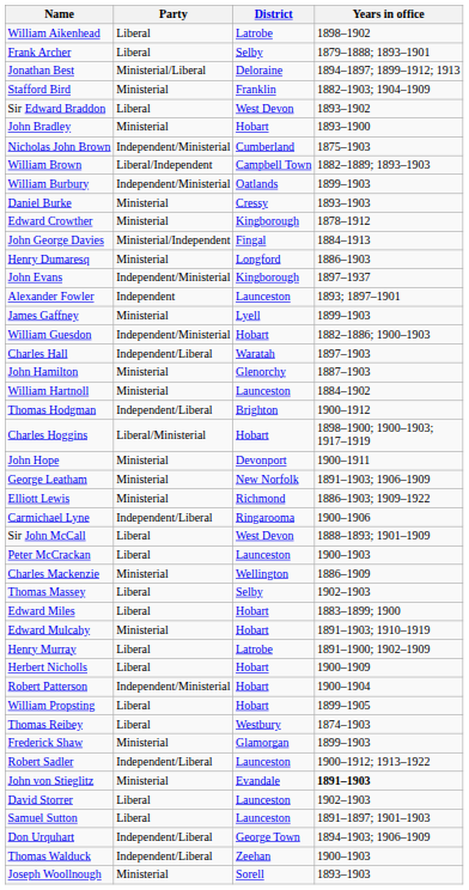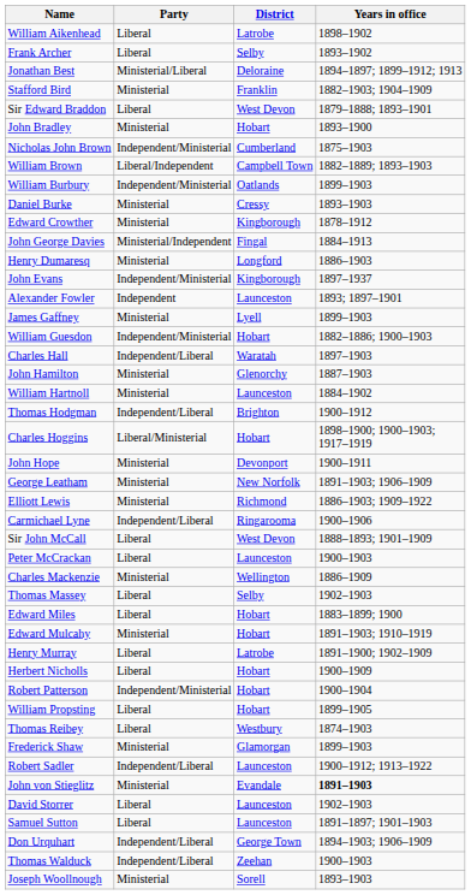 <table class="wikitable sortable">
 <tr>
 <th><strong>Name</strong></th>
 <th><strong>Party</strong></th>
 <th><strong><a href='#'>District</a></strong></th>
 <th><strong>Years in office</strong></th>
 </tr>
 <tr>
 <td><a href='#'>William Aikenhead</a></td>
 <td>Liberal</td>
 <td><a href='#'>Latrobe</a></td>
 <td>1898–1902</td>
 </tr>
 <tr>
 <td><a href='#'>Frank Archer</a></td>
 <td>Liberal</td>
 <td><a href='#'>Selby</a></td>
-<td>1879–1888; 1893–1901</td>
+<td>1893–1902</td>
 </tr>
 <tr>
 <td><a href='#'>Jonathan Best</a></td>
 <td>Ministerial/Liberal</td>
 <td><a href='#'>Deloraine</a></td>
 <td>1894–1897; 1899–1912; 1913</td>
 </tr>
 <tr>
 <td><a href='#'>Stafford Bird</a></td>
 <td>Ministerial</td>
 <td><a href='#'>Franklin</a></td>
 <td>1882–1903; 1904–1909</td>
 </tr>
 <tr>
 <td>Sir <a href='#'>Edward Braddon</a></td>
 <td>Liberal</td>
 <td><a href='#'>West Devon</a></td>
-<td>1893–1902</td>
+<td>1879–1888; 1893–1901</td>
 </tr>
 <tr>
 <td><a href='#'>John Bradley</a></td>
 <td>Ministerial</td>
 <td><a href='#'>Hobart</a></td>
 <td>1893–1900</td>
 </tr>
 <tr>
 <td><a href='#'>Nicholas John Brown</a></td>
 <td>Independent/Ministerial</td>
 <td><a href='#'>Cumberland</a></td>
 <td>1875–1903</td>
 </tr>
 <tr>
 <td><a href='#'>William Brown</a></td>
 <td>Liberal/Independent</td>
 <td><a href='#'>Campbell Town</a></td>
 <td>1882–1889; 1893–1903</td>
 </tr>
 <tr>
 <td><a href='#'>William Burbury</a></td>
 <td>Independent/Ministerial</td>
 <td><a href='#'>Oatlands</a></td>
 <td>1899–1903</td>
 </tr>
 <tr>
 <td><a href='#'>Daniel Burke</a></td>
 <td>Ministerial</td>
 <td><a href='#'>Cressy</a></td>
 <td>1893–1903</td>
 </tr>
 <tr>
 <td><a href='#'>Edward Crowther</a></td>
 <td>Ministerial</td>
 <td><a href='#'>Kingborough</a></td>
 <td>1878–1912</td>
 </tr>
 <tr>
 <td><a href='#'>John George Davies</a></td>
 <td>Ministerial/Independent</td>
 <td><a href='#'>Fingal</a></td>
 <td>1884–1913</td>
 </tr>
 <tr>
 <td><a href='#'>Henry Dumaresq</a></td>
 <td>Ministerial</td>
 <td><a href='#'>Longford</a></td>
 <td>1886–1903</td>
 </tr>
 <tr>
 <td><a href='#'>John Evans</a></td>
 <td>Independent/Ministerial</td>
 <td><a href='#'>Kingborough</a></td>
 <td>1897–1937</td>
 </tr>
 <tr>
 <td><a href='#'>Alexander Fowler</a></td>
 <td>Independent</td>
 <td><a href='#'>Launceston</a></td>
 <td>1893; 1897–1901</td>
 </tr>
 <tr>
 <td><a href='#'>James Gaffney</a></td>
 <td>Ministerial</td>
 <td><a href='#'>Lyell</a></td>
 <td>1899–1903</td>
 </tr>
 <tr>
 <td><a href='#'>William Guesdon</a></td>
 <td>Independent/Ministerial</td>
 <td><a href='#'>Hobart</a></td>
 <td>1882–1886; 1900–1903</td>
 </tr>
 <tr>
 <td><a href='#'>Charles Hall</a></td>
 <td>Independent/Liberal</td>
 <td><a href='#'>Waratah</a></td>
 <td>1897–1903</td>
 </tr>
 <tr>
 <td><a href='#'>John Hamilton</a></td>
 <td>Ministerial</td>
 <td><a href='#'>Glenorchy</a></td>
 <td>1887–1903</td>
 </tr>
 <tr>
 <td><a href='#'>William Hartnoll</a></td>
 <td>Ministerial</td>
 <td><a href='#'>Launceston</a></td>
 <td>1884–1902</td>
 </tr>
 <tr>
 <td><a href='#'>Thomas Hodgman</a></td>
 <td>Independent/Liberal</td>
 <td><a href='#'>Brighton</a></td>
 <td>1900–1912</td>
 </tr>
 <tr>
 <td><a href='#'>Charles Hoggins</a></td>
 <td>Liberal/Ministerial</td>
 <td><a href='#'>Hobart</a></td>
 <td>1898–1900; 1900–1903;<br>1917–1919</td>
 </tr>
 <tr>
 <td><a href='#'>John Hope</a></td>
 <td>Ministerial</td>
 <td><a href='#'>Devonport</a></td>
 <td>1900–1911</td>
 </tr>
 <tr>
 <td><a href='#'>George Leatham</a></td>
 <td>Ministerial</td>
 <td><a href='#'>New Norfolk</a></td>
 <td>1891–1903; 1906–1909</td>
 </tr>
 <tr>
 <td><a href='#'>Elliott Lewis</a></td>
 <td>Ministerial</td>
 <td><a href='#'>Richmond</a></td>
 <td>1886–1903; 1909–1922</td>
 </tr>
 <tr>
 <td><a href='#'>Carmichael Lyne</a></td>
 <td>Independent/Liberal</td>
 <td><a href='#'>Ringarooma</a></td>
 <td>1900–1906</td>
 </tr>
 <tr>
 <td>Sir <a href='#'>John McCall</a></td>
 <td>Liberal</td>
 <td><a href='#'>West Devon</a></td>
 <td>1888–1893; 1901–1909</td>
 </tr>
 <tr>
 <td><a href='#'>Peter McCrackan</a></td>
 <td>Liberal</td>
 <td><a href='#'>Launceston</a></td>
 <td>1900–1903</td>
 </tr>
 <tr>
 <td><a href='#'>Charles Mackenzie</a></td>
 <td>Ministerial</td>
 <td><a href='#'>Wellington</a></td>
 <td>1886–1909</td>
 </tr>
 <tr>
 <td><a href='#'>Thomas Massey</a></td>
 <td>Liberal</td>
 <td><a href='#'>Selby</a></td>
 <td>1902–1903</td>
 </tr>
 <tr>
 <td><a href='#'>Edward Miles</a></td>
 <td>Liberal</td>
 <td><a href='#'>Hobart</a></td>
 <td>1883–1899; 1900</td>
 </tr>
 <tr>
 <td><a href='#'>Edward Mulcahy</a></td>
 <td>Ministerial</td>
 <td><a href='#'>Hobart</a></td>
 <td>1891–1903; 1910–1919</td>
 </tr>
 <tr>
 <td><a href='#'>Henry Murray</a></td>
 <td>Liberal</td>
 <td><a href='#'>Latrobe</a></td>
 <td>1891–1900; 1902–1909</td>
 </tr>
 <tr>
 <td><a href='#'>Herbert Nicholls</a></td>
 <td>Liberal</td>
 <td><a href='#'>Hobart</a></td>
 <td>1900–1909</td>
 </tr>
 <tr>
 <td><a href='#'>Robert Patterson</a></td>
 <td>Independent/Ministerial</td>
 <td><a href='#'>Hobart</a></td>
 <td>1900–1904</td>
 </tr>
 <tr>
 <td><a href='#'>William Propsting</a></td>
 <td>Liberal</td>
 <td><a href='#'>Hobart</a></td>
 <td>1899–1905</td>
 </tr>
 <tr>
 <td><a href='#'>Thomas Reibey</a></td>
 <td>Liberal</td>
 <td><a href='#'>Westbury</a></td>
 <td>1874–1903</td>
 </tr>
 <tr>
 <td><a href='#'>Frederick Shaw</a></td>
 <td>Ministerial</td>
 <td><a href='#'>Glamorgan</a></td>
 <td>1899–1903</td>
 </tr>
 <tr>
 <td><a href='#'>Robert Sadler</a></td>
 <td>Independent/Liberal</td>
 <td><a href='#'>Launceston</a></td>
 <td>1900–1912; 1913–1922</td>
 </tr>
 <tr>
 <td><a href='#'>John von Stieglitz</a></td>
 <td>Ministerial</td>
 <td><a href='#'>Evandale</a></td>
 <td><strong>1891–1903</strong></td>
 </tr>
 <tr>
 <td><a href='#'>David Storrer</a></td>
 <td>Liberal</td>
 <td><a href='#'>Launceston</a></td>
 <td>1902–1903</td>
 </tr>
 <tr>
 <td><a href='#'>Samuel Sutton</a></td>
 <td>Liberal</td>
 <td><a href='#'>Launceston</a></td>
 <td>1891–1897; 1901–1903</td>
 </tr>
 <tr>
 <td><a href='#'>Don Urquhart</a></td>
 <td>Independent/Liberal</td>
 <td><a href='#'>George Town</a></td>
 <td>1894–1903; 1906–1909</td>
 </tr>
 <tr>
 <td><a href='#'>Thomas Walduck</a></td>
 <td>Independent/Liberal</td>
 <td><a href='#'>Zeehan</a></td>
 <td>1900–1903</td>
 </tr>
 <tr>
 <td><a href='#'>Joseph Woollnough</a></td>
 <td>Ministerial</td>
 <td><a href='#'>Sorell</a></td>
 <td>1893–1903</td>
 </tr>
 </table>
